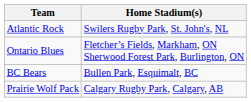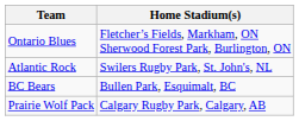 <table class="wikitable">
 <tr>
 <th>Team</th>
 <th>Home Stadium(s)</th>
 </tr>
 <tr>
+<td><a href='#'>Ontario Blues</a></td>
+<td><a href='#'>Fletcher’s Fields</a>, <a href='#'>Markham</a>, <a href='#'>ON</a> <br> <a href='#'>Sherwood Forest Park</a>, <a href='#'>Burlington</a>, <a href='#'>ON</a></td>
+</tr>
+<tr>
 <td><a href='#'>Atlantic Rock</a></td>
 <td><a href='#'>Swilers Rugby Park</a>, <a href='#'>St. John's</a>, <a href='#'>NL</a></td>
-</tr>
-<tr>
-<td><a href='#'>Ontario Blues</a></td>
-<td><a href='#'>Fletcher’s Fields</a>, <a href='#'>Markham</a>, <a href='#'>ON</a> <br> <a href='#'>Sherwood Forest Park</a>, <a href='#'>Burlington</a>, <a href='#'>ON</a></td>
 </tr>
 <tr>
 <td><a href='#'>BC Bears</a></td>
 <td><a href='#'>Bullen Park</a>, <a href='#'>Esquimalt</a>, <a href='#'>BC</a></td>
 </tr>
 <tr>
 <td><a href='#'>Prairie Wolf Pack</a></td>
 <td><a href='#'>Calgary Rugby Park</a>, <a href='#'>Calgary</a>, <a href='#'>AB</a></td>
 </tr>
 </table>
